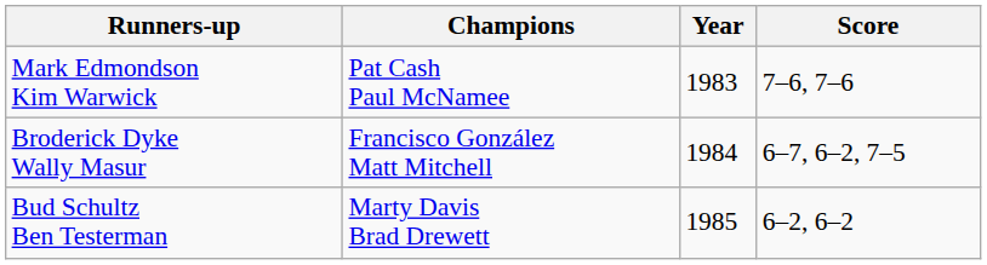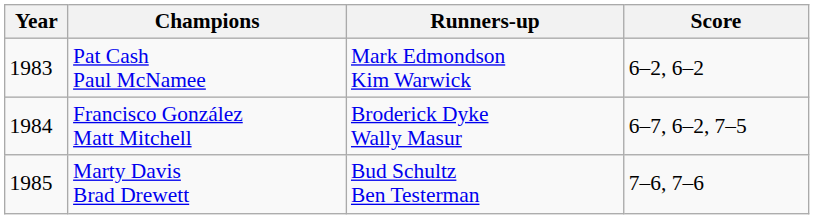 <table class="wikitable">
 <tr>
+<th style="width:40px">Year</th>
+<th style="width:200px">Champions</th>
 <th style="width:200px">Runners-up</th>
-<th style="width:200px">Champions</th>
-<th style="width:40px">Year</th>
 <th style="width:130px">Score</th>
 </tr>
 <tr>
+<td>1983</td>
+<td> <a href='#'>Pat Cash</a><br> <a href='#'>Paul McNamee</a></td>
 <td> <a href='#'>Mark Edmondson</a><br> <a href='#'>Kim Warwick</a></td>
-<td> <a href='#'>Pat Cash</a><br> <a href='#'>Paul McNamee</a></td>
-<td>1983</td>
-<td>7–6, 7–6</td>
+<td>6–2, 6–2</td>
 </tr>
 <tr>
+<td>1984</td>
+<td> <a href='#'>Francisco González</a><br> <a href='#'>Matt Mitchell</a></td>
 <td> <a href='#'>Broderick Dyke</a><br> <a href='#'>Wally Masur</a></td>
-<td> <a href='#'>Francisco González</a><br> <a href='#'>Matt Mitchell</a></td>
-<td>1984</td>
 <td>6–7, 6–2, 7–5</td>
 </tr>
 <tr>
+<td>1985</td>
+<td> <a href='#'>Marty Davis</a><br> <a href='#'>Brad Drewett</a></td>
 <td> <a href='#'>Bud Schultz</a><br> <a href='#'>Ben Testerman</a></td>
-<td> <a href='#'>Marty Davis</a><br> <a href='#'>Brad Drewett</a></td>
-<td>1985</td>
-<td>6–2, 6–2</td>
+<td>7–6, 7–6</td>
 </tr>
 </table>
